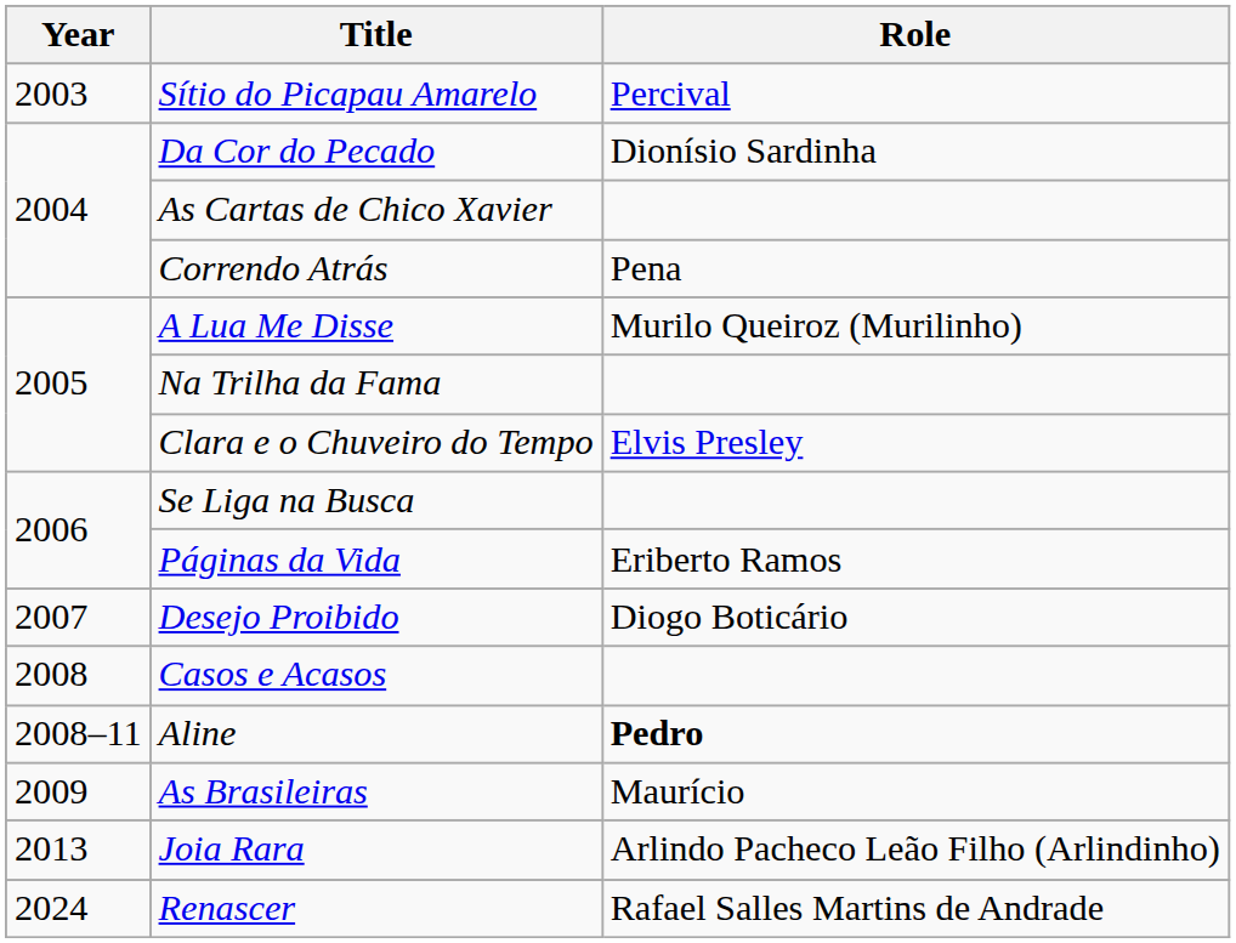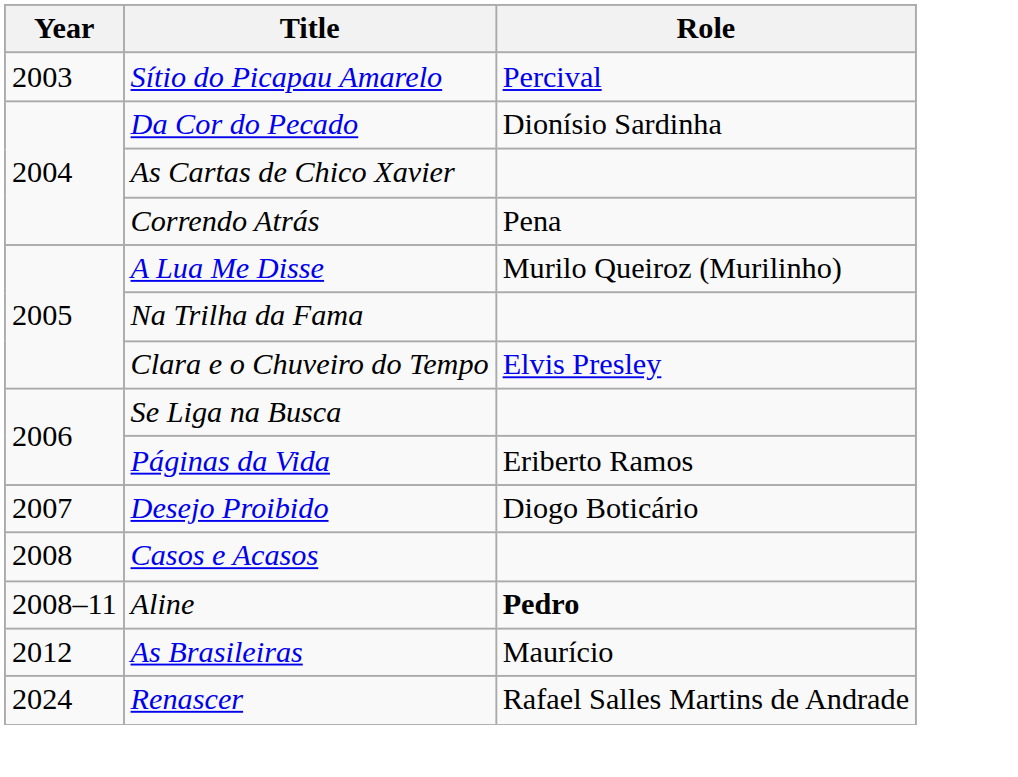 <table class="wikitable sortable">
 <tr>
 <th>Year</th>
 <th>Title</th>
 <th>Role</th>
 </tr>
 <tr>
 <td>2003</td>
 <td><em><a href='#'>Sítio do Picapau Amarelo</a></em></td>
 <td><a href='#'>Percival</a></td>
 </tr>
 <tr>
 <td rowspan="3">2004</td>
 <td><em><a href='#'>Da Cor do Pecado</a></em></td>
 <td>Dionísio Sardinha</td>
 </tr>
 <tr>
 <td><em>As Cartas de Chico Xavier</em></td>
 <td></td>
 </tr>
 <tr>
 <td><em>Correndo Atrás</em></td>
 <td>Pena</td>
 </tr>
 <tr>
 <td rowspan="3">2005</td>
 <td><em><a href='#'>A Lua Me Disse</a></em></td>
 <td>Murilo Queiroz (Murilinho)</td>
 </tr>
 <tr>
 <td><em>Na Trilha da Fama</em></td>
 <td></td>
 </tr>
 <tr>
 <td><em>Clara e o Chuveiro do Tempo</em></td>
 <td><a href='#'>Elvis Presley</a></td>
 </tr>
 <tr>
 <td rowspan="2">2006</td>
 <td><em>Se Liga na Busca</em></td>
 <td></td>
 </tr>
 <tr>
 <td><em><a href='#'>Páginas da Vida</a></em></td>
 <td>Eriberto Ramos</td>
 </tr>
 <tr>
 <td>2007</td>
 <td><em><a href='#'>Desejo Proibido</a></em></td>
 <td>Diogo Boticário</td>
 </tr>
 <tr>
 <td>2008</td>
 <td><em><a href='#'>Casos e Acasos</a></em></td>
 <td></td>
 </tr>
 <tr>
 <td>2008–11</td>
 <td><em>Aline</em></td>
 <td><strong>Pedro</strong></td>
 </tr>
 <tr>
-<td>2009</td>
+<td>2012</td>
 <td><em><a href='#'>As Brasileiras</a></em></td>
 <td>Maurício</td>
-</tr>
-<tr>
-<td>2013</td>
-<td><em><a href='#'>Joia Rara</a></em></td>
-<td>Arlindo Pacheco Leão Filho (Arlindinho)</td>
 </tr>
 <tr>
 <td>2024</td>
 <td><em><a href='#'>Renascer</a></em></td>
 <td>Rafael Salles Martins de Andrade</td>
 </tr>
 </table>
